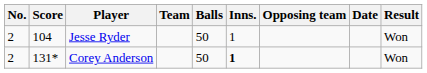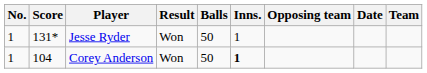 <table class="wikitable sortable" style="font-size:95%">
 <tr>
 <th>No.</th>
 <th>Score</th>
 <th>Player</th>
-<th>Team</th>
+<th>Result</th>
 <th>Balls</th>
 <th>Inns.</th>
 <th>Opposing team</th>
 <th>Date</th>
-<th>Result</th>
+<th>Team</th>
 </tr>
 <tr>
-<td>2</td>
-<td>104</td>
+<td>1</td>
+<td>131*</td>
 <td><a href='#'>Jesse Ryder</a></td>
-<td></td>
+<td>Won</td>
 <td> 50</td>
 <td>1</td>
 <td></td>
 <td></td>
-<td>Won</td>
+<td></td>
 </tr>
 <tr>
-<td>2</td>
-<td>131*</td>
+<td>1</td>
+<td>104</td>
 <td><a href='#'>Corey Anderson</a></td>
-<td></td>
+<td>Won</td>
 <td> 50</td>
 <td><strong>1</strong></td>
 <td></td>
 <td></td>
-<td>Won</td>
+<td></td>
 </tr>
 </table>
